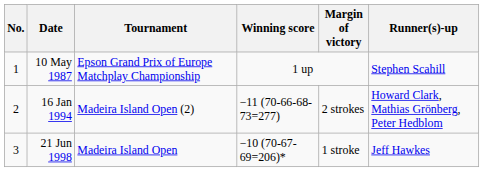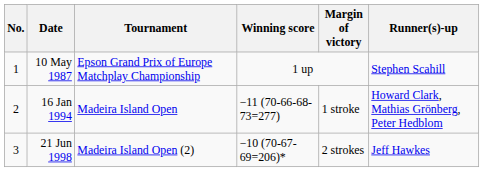 <table class="wikitable" style="font-size:95%;">
 <tr>
 <th>No.</th>
 <th>Date</th>
 <th>Tournament</th>
 <th>Winning score</th>
 <th>Margin of<br>victory</th>
 <th>Runner(s)-up</th>
 </tr>
 <tr>
 <td align=center>1</td>
 <td align=right>10 May <a href='#'>1987</a></td>
 <td><a href='#'>Epson Grand Prix of Europe Matchplay Championship</a></td>
 <td colspan=2 align=center>1 up</td>
 <td> <a href='#'>Stephen Scahill</a></td>
 </tr>
 <tr>
 <td align=center>2</td>
 <td align=right>16 Jan <a href='#'>1994</a></td>
-<td><a href='#'>Madeira Island Open</a> (2)</td>
+<td><a href='#'>Madeira Island Open</a></td>
 <td>−11 (70-66-68-73=277)</td>
-<td>2 strokes</td>
+<td>1 stroke</td>
 <td> <a href='#'>Howard Clark</a>,  <a href='#'>Mathias Grönberg</a>,<br> <a href='#'>Peter Hedblom</a></td>
 </tr>
 <tr>
 <td align=center>3</td>
 <td align=right>21 Jun <a href='#'>1998</a></td>
-<td><a href='#'>Madeira Island Open</a></td>
+<td><a href='#'>Madeira Island Open</a> (2)</td>
 <td>−10 (70-67-69=206)*</td>
-<td>1 stroke</td>
+<td>2 strokes</td>
 <td> <a href='#'>Jeff Hawkes</a></td>
 </tr>
 </table>
